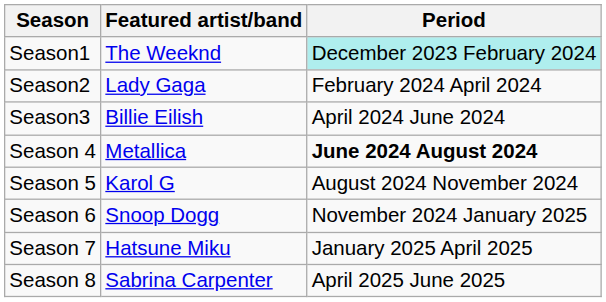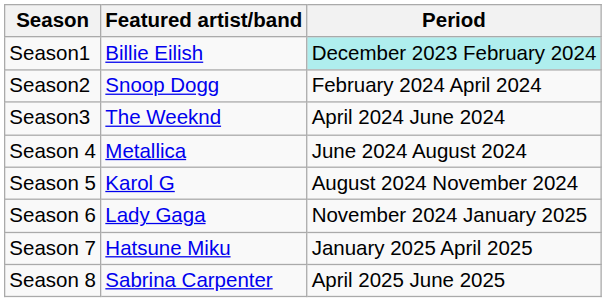 <table class="wikitable">
 <tr>
 <th>Season</th>
 <th>Featured artist/band</th>
 <th>Period</th>
 </tr>
 <tr>
 <td>Season1</td>
-<td><a href='#'>The Weeknd</a></td>
+<td><a href='#'>Billie Eilish</a></td>
 <td style="background: paleturquoise;">December 2023  February 2024</td>
 </tr>
 <tr>
 <td>Season2</td>
-<td><a href='#'>Lady Gaga</a></td>
+<td><a href='#'>Snoop Dogg</a></td>
 <td>February 2024  April 2024</td>
 </tr>
 <tr>
 <td>Season3</td>
-<td><a href='#'>Billie Eilish</a></td>
+<td><a href='#'>The Weeknd</a></td>
 <td>April 2024  June 2024</td>
 </tr>
 <tr>
 <td>Season 4</td>
 <td><a href='#'>Metallica</a></td>
-<td><strong>June 2024  August 2024</strong></td>
+<td>June 2024  August 2024</td>
 </tr>
 <tr>
 <td>Season 5</td>
 <td><a href='#'>Karol G</a></td>
 <td>August 2024  November 2024</td>
 </tr>
 <tr>
 <td>Season 6</td>
-<td><a href='#'>Snoop Dogg</a></td>
+<td><a href='#'>Lady Gaga</a></td>
 <td>November 2024  January 2025</td>
 </tr>
 <tr>
 <td>Season 7</td>
 <td><a href='#'>Hatsune Miku</a></td>
 <td>January 2025  April 2025</td>
 </tr>
 <tr>
 <td>Season 8</td>
 <td><a href='#'>Sabrina Carpenter</a></td>
 <td>April 2025  June 2025</td>
 </tr>
 </table>
